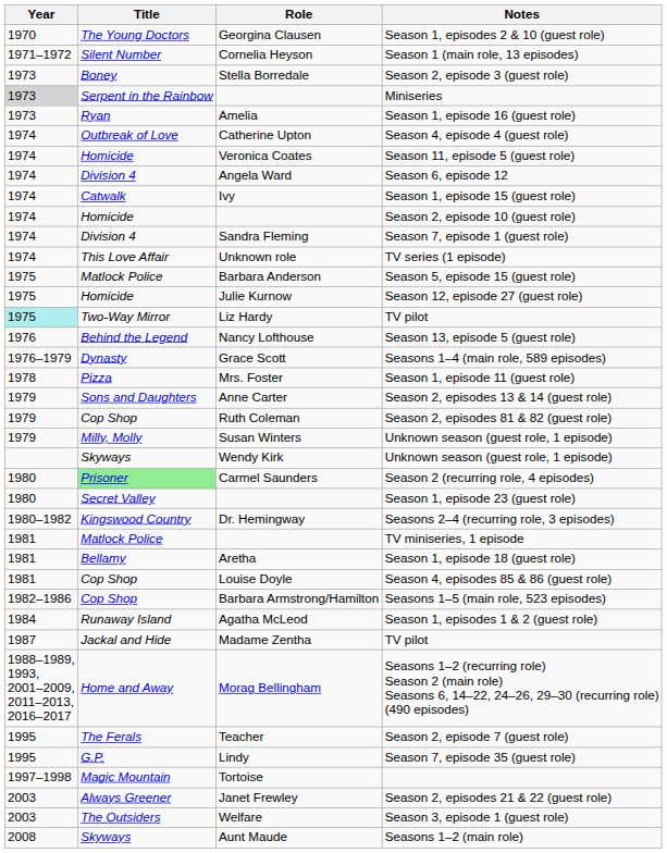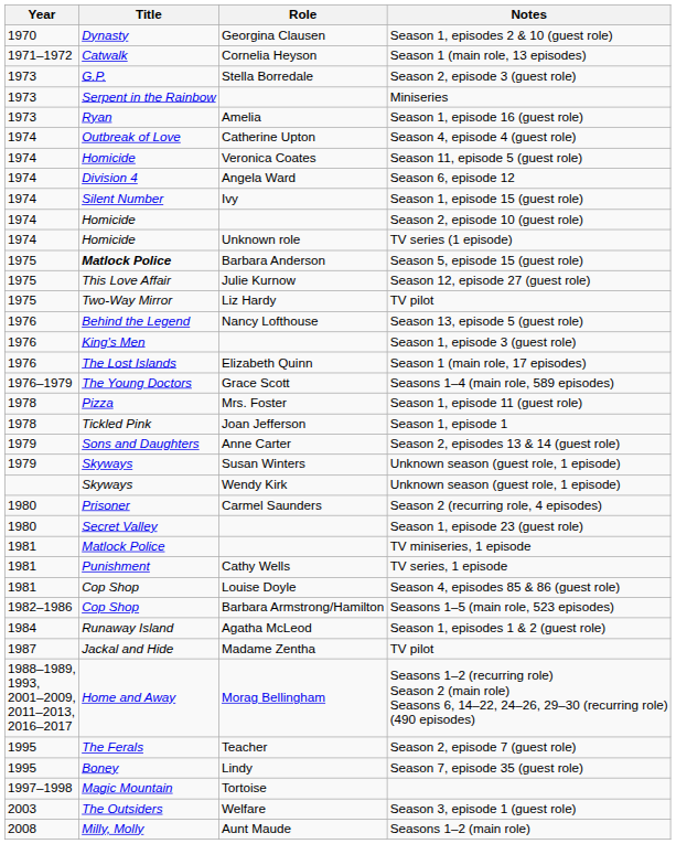 <table class="wikitable sortable">
 <tr>
 <th>Year</th>
 <th>Title</th>
 <th>Role</th>
 <th class="unsortable">Notes</th>
 </tr>
 <tr>
 <td>1970</td>
-<td><em><a href='#'>The Young Doctors</a></em></td>
+<td><em><a href='#'>Dynasty</a></em></td>
 <td>Georgina Clausen</td>
 <td>Season 1, episodes 2 & 10 (guest role)</td>
 </tr>
 <tr>
 <td>1971–1972</td>
-<td><em><a href='#'>Silent Number</a></em></td>
+<td><em><a href='#'>Catwalk</a></em></td>
 <td>Cornelia Heyson</td>
 <td>Season 1 (main role, 13 episodes)</td>
 </tr>
 <tr>
 <td>1973</td>
-<td><em><a href='#'>Boney</a></em></td>
+<td><em><a href='#'>G.P.</a></em></td>
 <td>Stella Borredale</td>
 <td>Season 2, episode 3 (guest role)</td>
 </tr>
 <tr>
-<td style="background: lightgrey;">1973</td>
+<td>1973</td>
 <td><em><a href='#'>Serpent in the Rainbow</a></em></td>
 <td></td>
 <td>Miniseries</td>
 </tr>
 <tr>
 <td>1973</td>
 <td><em><a href='#'>Ryan</a></em></td>
 <td>Amelia</td>
 <td>Season 1, episode 16 (guest role)</td>
 </tr>
 <tr>
 <td>1974</td>
 <td><em><a href='#'>Outbreak of Love</a></em></td>
 <td>Catherine Upton</td>
 <td>Season 4, episode 4 (guest role)</td>
 </tr>
 <tr>
 <td>1974</td>
 <td><em><a href='#'>Homicide</a></em></td>
 <td>Veronica Coates</td>
 <td>Season 11, episode 5 (guest role)</td>
 </tr>
 <tr>
 <td>1974</td>
 <td><em><a href='#'>Division 4</a></em></td>
 <td>Angela Ward</td>
 <td>Season 6, episode 12</td>
 </tr>
 <tr>
 <td>1974</td>
-<td><em><a href='#'>Catwalk</a></em></td>
+<td><em><a href='#'>Silent Number</a></em></td>
 <td>Ivy</td>
 <td>Season 1, episode 15 (guest role)</td>
 </tr>
 <tr>
 <td>1974</td>
 <td><em>Homicide</em></td>
 <td></td>
 <td>Season 2, episode 10 (guest role)</td>
 </tr>
 <tr>
 <td>1974</td>
-<td><em>Division 4</em></td>
-<td>Sandra Fleming</td>
-<td>Season 7, episode 1 (guest role)</td>
-</tr>
-<tr>
-<td>1974</td>
-<td><em>This Love Affair</em></td>
+<td><em>Homicide</em></td>
 <td>Unknown role</td>
 <td>TV series (1 episode)</td>
 </tr>
 <tr>
 <td>1975</td>
-<td><em>Matlock Police</em></td>
+<td><strong><em>Matlock Police</em></strong></td>
 <td>Barbara Anderson</td>
 <td>Season 5, episode 15 (guest role)</td>
 </tr>
 <tr>
 <td>1975</td>
-<td><em>Homicide</em></td>
+<td><em>This Love Affair</em></td>
 <td>Julie Kurnow</td>
 <td>Season 12, episode 27 (guest role)</td>
 </tr>
 <tr>
-<td style="background: paleturquoise;">1975</td>
+<td>1975</td>
 <td><em>Two-Way Mirror</em></td>
 <td>Liz Hardy</td>
 <td>TV pilot</td>
 </tr>
 <tr>
 <td>1976</td>
 <td><em><a href='#'>Behind the Legend</a></em></td>
 <td>Nancy Lofthouse</td>
 <td>Season 13, episode 5 (guest role)</td>
 </tr>
 <tr>
+<td>1976</td>
+<td><em><a href='#'>King's Men</a></em></td>
+<td></td>
+<td>Season 1, episode 3 (guest role)</td>
+</tr>
+<tr>
+<td>1976</td>
+<td><em><a href='#'>The Lost Islands</a></em></td>
+<td>Elizabeth Quinn</td>
+<td>Season 1 (main role, 17 episodes)</td>
+</tr>
+<tr>
 <td>1976–1979</td>
-<td><em><a href='#'>Dynasty</a></em></td>
+<td><em><a href='#'>The Young Doctors</a></em></td>
 <td>Grace Scott</td>
 <td>Seasons 1–4 (main role, 589 episodes)</td>
 </tr>
 <tr>
 <td>1978</td>
 <td><em><a href='#'>Pizza</a></em></td>
 <td>Mrs. Foster</td>
 <td>Season 1, episode 11 (guest role)</td>
 </tr>
 <tr>
+<td>1978</td>
+<td><em>Tickled Pink</em></td>
+<td>Joan Jefferson</td>
+<td>Season 1, episode 1</td>
+</tr>
+<tr>
 <td>1979</td>
 <td><em><a href='#'>Sons and Daughters</a></em></td>
 <td>Anne Carter</td>
 <td>Season 2, episodes 13 & 14 (guest role)</td>
 </tr>
 <tr>
 <td>1979</td>
-<td><em>Cop Shop</em></td>
-<td>Ruth Coleman</td>
-<td>Season 2, episodes 81 & 82 (guest role)</td>
-</tr>
-<tr>
-<td>1979</td>
-<td><em><a href='#'>Milly, Molly</a></em></td>
+<td><em><a href='#'>Skyways</a></em></td>
 <td>Susan Winters</td>
 <td>Unknown season (guest role, 1 episode)</td>
 </tr>
 <tr>
 <td></td>
 <td><em>Skyways</em></td>
 <td>Wendy Kirk</td>
 <td>Unknown season (guest role, 1 episode)</td>
 </tr>
 <tr>
 <td>1980</td>
-<td style="background: lightgreen;"><em><a href='#'>Prisoner</a></em></td>
+<td><em><a href='#'>Prisoner</a></em></td>
 <td>Carmel Saunders</td>
 <td>Season 2 (recurring role, 4 episodes)</td>
 </tr>
 <tr>
 <td>1980</td>
 <td><em><a href='#'>Secret Valley</a></em></td>
 <td></td>
 <td>Season 1, episode 23 (guest role)</td>
 </tr>
 <tr>
-<td>1980–1982</td>
-<td><em><a href='#'>Kingswood Country</a></em></td>
-<td>Dr. Hemingway</td>
-<td>Seasons 2–4 (recurring role, 3 episodes)</td>
-</tr>
-<tr>
 <td>1981</td>
 <td><em><a href='#'>Matlock Police</a></em></td>
 <td></td>
 <td>TV miniseries, 1 episode</td>
 </tr>
 <tr>
 <td>1981</td>
-<td><em><a href='#'>Bellamy</a></em></td>
-<td>Aretha</td>
-<td>Season 1, episode 18 (guest role)</td>
+<td><em><a href='#'>Punishment</a></em></td>
+<td>Cathy Wells</td>
+<td>TV series, 1 episode</td>
 </tr>
 <tr>
 <td>1981</td>
 <td><em>Cop Shop</em></td>
 <td>Louise Doyle</td>
 <td>Season 4, episodes 85 & 86 (guest role)</td>
 </tr>
 <tr>
 <td>1982–1986</td>
 <td><em><a href='#'>Cop Shop</a></em></td>
 <td>Barbara Armstrong/Hamilton</td>
 <td>Seasons 1–5 (main role, 523 episodes)</td>
 </tr>
 <tr>
 <td>1984</td>
 <td><em>Runaway Island</em></td>
 <td>Agatha McLeod</td>
 <td>Season 1, episodes 1 & 2 (guest role)</td>
 </tr>
 <tr>
 <td>1987</td>
 <td><em>Jackal and Hide</em></td>
 <td>Madame Zentha</td>
 <td>TV pilot</td>
 </tr>
 <tr>
 <td>1988–1989,<br>1993,<br>2001–2009,<br>2011–2013,<br>2016–2017</td>
 <td><em><a href='#'>Home and Away</a></em></td>
 <td><a href='#'>Morag Bellingham</a></td>
 <td>Seasons 1–2 (recurring role)<br>Season 2 (main role)<br>Seasons 6, 14–22, 24–26, 29–30 (recurring role)<br>(490 episodes)</td>
 </tr>
 <tr>
 <td>1995</td>
 <td><em><a href='#'>The Ferals</a></em></td>
 <td>Teacher</td>
 <td>Season 2, episode 7 (guest role)</td>
 </tr>
 <tr>
 <td>1995</td>
-<td><em><a href='#'>G.P.</a></em></td>
+<td><em><a href='#'>Boney</a></em></td>
 <td>Lindy</td>
 <td>Season 7, episode 35 (guest role)</td>
 </tr>
 <tr>
 <td>1997–1998</td>
 <td><em><a href='#'>Magic Mountain</a></em></td>
 <td>Tortoise </td>
 <td></td>
 </tr>
 <tr>
 <td>2003</td>
-<td><em><a href='#'>Always Greener</a></em></td>
-<td>Janet Frewley</td>
-<td>Season 2, episodes 21 & 22 (guest role)</td>
-</tr>
-<tr>
-<td>2003</td>
 <td><em><a href='#'>The Outsiders</a></em></td>
 <td>Welfare</td>
 <td>Season 3, episode 1 (guest role)</td>
 </tr>
 <tr>
 <td>2008</td>
-<td><em><a href='#'>Skyways</a></em></td>
+<td><em><a href='#'>Milly, Molly</a></em></td>
 <td>Aunt Maude </td>
 <td>Seasons 1–2 (main role)</td>
 </tr>
 </table>
